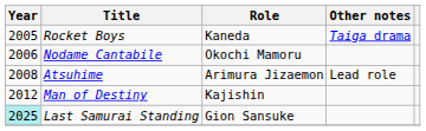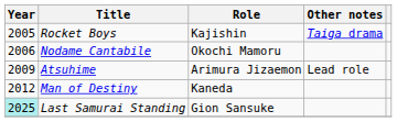 <table class="wikitable">
 <tr>
 <th>Year</th>
 <th>Title</th>
 <th>Role</th>
 <th>Other notes</th>
 <th></th>
 </tr>
 <tr>
 <td>2005</td>
 <td><em>Rocket Boys</em></td>
-<td>Kaneda</td>
+<td>Kajishin</td>
 <td><a href='#'><em>Taiga</em> drama</a></td>
 <td></td>
 </tr>
 <tr>
 <td>2006</td>
 <td><em><a href='#'>Nodame Cantabile</a></em></td>
 <td>Okochi Mamoru</td>
 <td></td>
 <td></td>
 </tr>
 <tr>
-<td>2008</td>
+<td>2009</td>
 <td><em><a href='#'>Atsuhime</a></em></td>
 <td>Arimura Jizaemon</td>
 <td>Lead role</td>
 <td></td>
 </tr>
 <tr>
 <td>2012</td>
 <td><em><a href='#'>Man of Destiny</a></em></td>
-<td>Kajishin</td>
+<td>Kaneda</td>
 <td></td>
 <td></td>
 </tr>
 <tr>
 <td style="background: paleturquoise;">2025</td>
 <td><em>Last Samurai Standing</em></td>
 <td>Gion Sansuke</td>
 <td></td>
 <td></td>
 </tr>
 <tr>
 </tr>
 </table>
